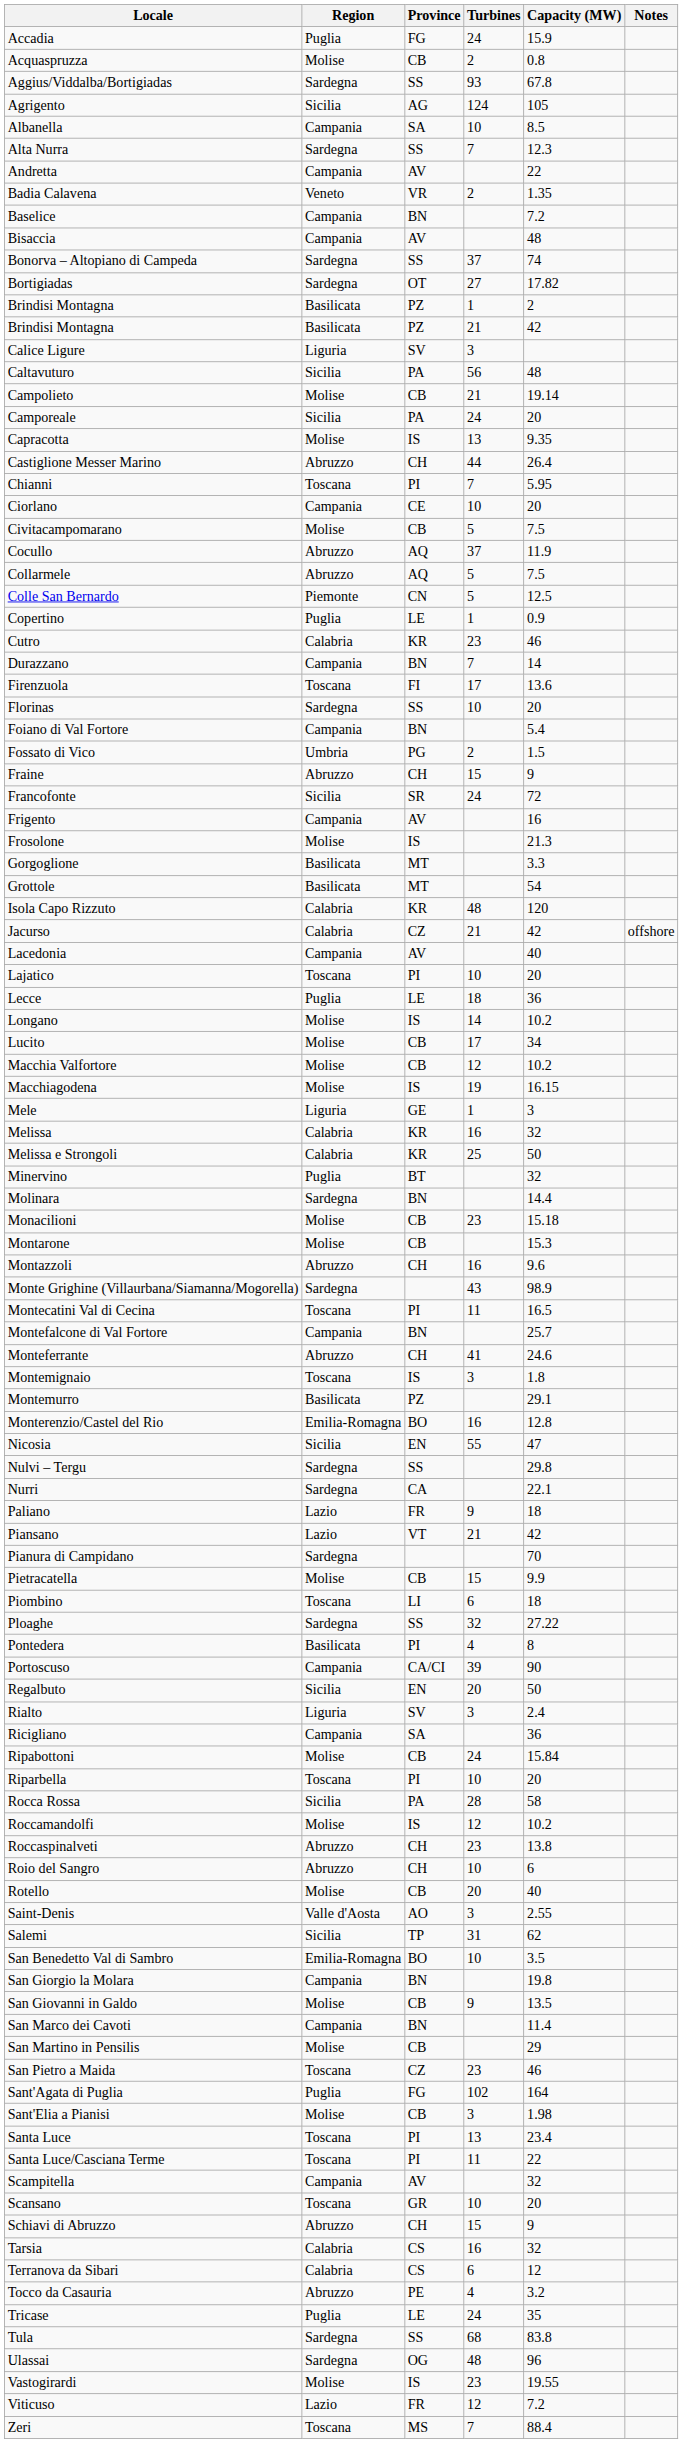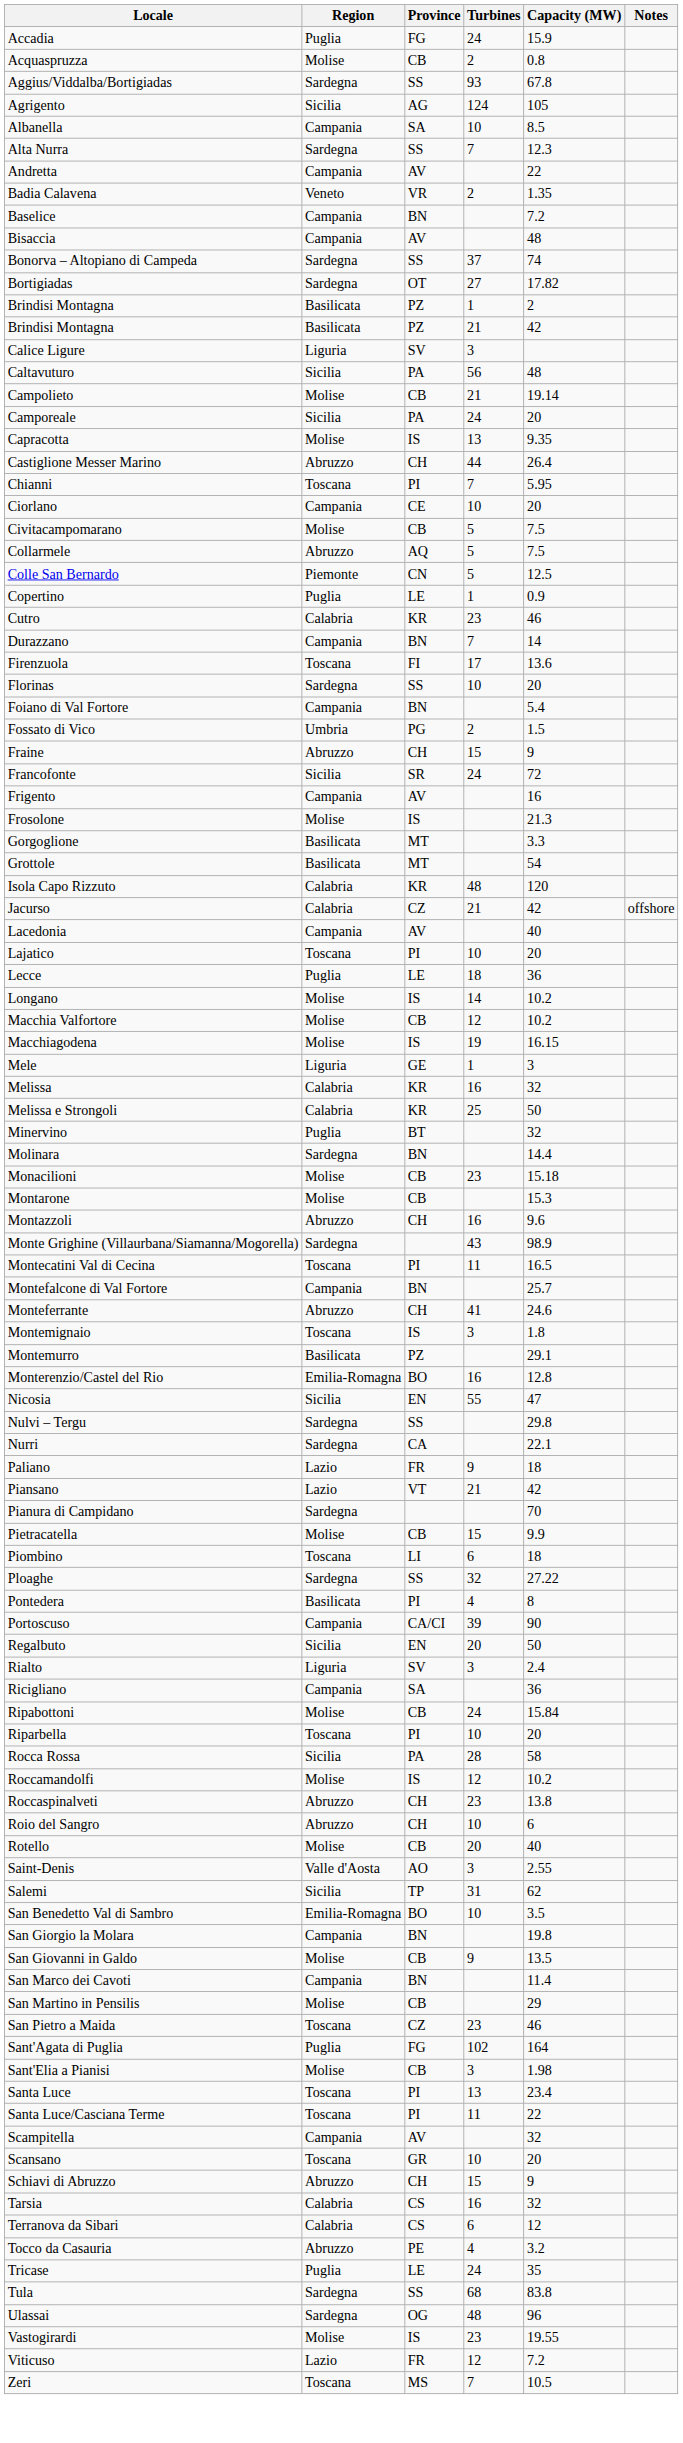 <table class="wikitable sortable">
 <tr>
 <th>Locale</th>
 <th>Region</th>
 <th>Province</th>
 <th>Turbines</th>
 <th>Capacity (MW)</th>
 <th>Notes</th>
 </tr>
 <tr>
 <td>Accadia</td>
 <td>Puglia</td>
 <td>FG</td>
 <td>24</td>
 <td>15.9</td>
 <td></td>
 </tr>
 <tr>
 <td>Acquaspruzza</td>
 <td>Molise</td>
 <td>CB</td>
 <td>2</td>
 <td>0.8</td>
 <td></td>
 </tr>
 <tr>
 <td>Aggius/Viddalba/Bortigiadas</td>
 <td>Sardegna</td>
 <td>SS</td>
 <td>93</td>
 <td>67.8</td>
 <td></td>
 </tr>
 <tr>
 <td>Agrigento</td>
 <td>Sicilia</td>
 <td>AG</td>
 <td>124</td>
 <td>105</td>
 <td></td>
 </tr>
 <tr>
 <td>Albanella</td>
 <td>Campania</td>
 <td>SA</td>
 <td>10</td>
 <td>8.5</td>
 <td></td>
 </tr>
 <tr>
 <td>Alta Nurra</td>
 <td>Sardegna</td>
 <td>SS</td>
 <td>7</td>
 <td>12.3</td>
 <td></td>
 </tr>
 <tr>
 <td>Andretta</td>
 <td>Campania</td>
 <td>AV</td>
 <td></td>
 <td>22</td>
 <td></td>
 </tr>
 <tr>
 <td>Badia Calavena</td>
 <td>Veneto</td>
 <td>VR</td>
 <td>2</td>
 <td>1.35</td>
 <td></td>
 </tr>
 <tr>
 <td>Baselice</td>
 <td>Campania</td>
 <td>BN</td>
 <td></td>
 <td>7.2</td>
 <td></td>
 </tr>
 <tr>
 <td>Bisaccia</td>
 <td>Campania</td>
 <td>AV</td>
 <td></td>
 <td>48</td>
 <td></td>
 </tr>
 <tr>
 <td>Bonorva – Altopiano di Campeda</td>
 <td>Sardegna</td>
 <td>SS</td>
 <td>37</td>
 <td>74</td>
 <td></td>
 </tr>
 <tr>
 <td>Bortigiadas</td>
 <td>Sardegna</td>
 <td>OT</td>
 <td>27</td>
 <td>17.82</td>
 <td></td>
 </tr>
 <tr>
 <td>Brindisi Montagna</td>
 <td>Basilicata</td>
 <td>PZ</td>
 <td>1</td>
 <td>2</td>
 <td></td>
 </tr>
 <tr>
 <td>Brindisi Montagna</td>
 <td>Basilicata</td>
 <td>PZ</td>
 <td>21</td>
 <td>42</td>
 <td></td>
 </tr>
 <tr>
 <td>Calice Ligure</td>
 <td>Liguria</td>
 <td>SV</td>
 <td>3</td>
 <td></td>
 <td></td>
 </tr>
 <tr>
 <td>Caltavuturo</td>
 <td>Sicilia</td>
 <td>PA</td>
 <td>56</td>
 <td>48</td>
 <td></td>
 </tr>
 <tr>
 <td>Campolieto</td>
 <td>Molise</td>
 <td>CB</td>
 <td>21</td>
 <td>19.14</td>
 <td></td>
 </tr>
 <tr>
 <td>Camporeale</td>
 <td>Sicilia</td>
 <td>PA</td>
 <td>24</td>
 <td>20</td>
 <td></td>
 </tr>
 <tr>
 <td>Capracotta</td>
 <td>Molise</td>
 <td>IS</td>
 <td>13</td>
 <td>9.35</td>
 <td></td>
 </tr>
 <tr>
 <td>Castiglione Messer Marino</td>
 <td>Abruzzo</td>
 <td>CH</td>
 <td>44</td>
 <td>26.4</td>
 <td></td>
 </tr>
 <tr>
 <td>Chianni</td>
 <td>Toscana</td>
 <td>PI</td>
 <td>7</td>
 <td>5.95</td>
 <td></td>
 </tr>
 <tr>
 <td>Ciorlano</td>
 <td>Campania</td>
 <td>CE</td>
 <td>10</td>
 <td>20</td>
 <td></td>
 </tr>
 <tr>
 <td>Civitacampomarano</td>
 <td>Molise</td>
 <td>CB</td>
 <td>5</td>
 <td>7.5</td>
 <td></td>
 </tr>
 <tr>
-<td>Cocullo</td>
-<td>Abruzzo</td>
-<td>AQ</td>
-<td>37</td>
-<td>11.9</td>
-<td></td>
-</tr>
-<tr>
 <td>Collarmele</td>
 <td>Abruzzo</td>
 <td>AQ</td>
 <td>5</td>
 <td>7.5</td>
 <td></td>
 </tr>
 <tr>
 <td><a href='#'>Colle San Bernardo</a></td>
 <td>Piemonte</td>
 <td>CN</td>
 <td>5</td>
 <td>12.5</td>
 <td></td>
 </tr>
 <tr>
 <td>Copertino</td>
 <td>Puglia</td>
 <td>LE</td>
 <td>1</td>
 <td>0.9</td>
 <td></td>
 </tr>
 <tr>
 <td>Cutro</td>
 <td>Calabria</td>
 <td>KR</td>
 <td>23</td>
 <td>46</td>
 <td></td>
 </tr>
 <tr>
 <td>Durazzano</td>
 <td>Campania</td>
 <td>BN</td>
 <td>7</td>
 <td>14</td>
 <td></td>
 </tr>
 <tr>
 <td>Firenzuola</td>
 <td>Toscana</td>
 <td>FI</td>
 <td>17</td>
 <td>13.6</td>
 <td></td>
 </tr>
 <tr>
 <td>Florinas</td>
 <td>Sardegna</td>
 <td>SS</td>
 <td>10</td>
 <td>20</td>
 <td></td>
 </tr>
 <tr>
 <td>Foiano di Val Fortore</td>
 <td>Campania</td>
 <td>BN</td>
 <td></td>
 <td>5.4</td>
 <td></td>
 </tr>
 <tr>
 <td>Fossato di Vico</td>
 <td>Umbria</td>
 <td>PG</td>
 <td>2</td>
 <td>1.5</td>
 <td></td>
 </tr>
 <tr>
 <td>Fraine</td>
 <td>Abruzzo</td>
 <td>CH</td>
 <td>15</td>
 <td>9</td>
 <td></td>
 </tr>
 <tr>
 <td>Francofonte</td>
 <td>Sicilia</td>
 <td>SR</td>
 <td>24</td>
 <td>72</td>
 <td></td>
 </tr>
 <tr>
 <td>Frigento</td>
 <td>Campania</td>
 <td>AV</td>
 <td></td>
 <td>16</td>
 <td></td>
 </tr>
 <tr>
 <td>Frosolone</td>
 <td>Molise</td>
 <td>IS</td>
 <td></td>
 <td>21.3</td>
 <td></td>
 </tr>
 <tr>
 <td>Gorgoglione</td>
 <td>Basilicata</td>
 <td>MT</td>
 <td></td>
 <td>3.3</td>
 <td></td>
 </tr>
 <tr>
 <td>Grottole</td>
 <td>Basilicata</td>
 <td>MT</td>
 <td></td>
 <td>54</td>
 <td></td>
 </tr>
 <tr>
 <td>Isola Capo Rizzuto</td>
 <td>Calabria</td>
 <td>KR</td>
 <td>48</td>
 <td>120</td>
 <td></td>
 </tr>
 <tr>
 <td>Jacurso</td>
 <td>Calabria</td>
 <td>CZ</td>
 <td>21</td>
 <td>42</td>
 <td>offshore</td>
 </tr>
 <tr>
 <td>Lacedonia</td>
 <td>Campania</td>
 <td>AV</td>
 <td></td>
 <td>40</td>
 <td></td>
 </tr>
 <tr>
 <td>Lajatico</td>
 <td>Toscana</td>
 <td>PI</td>
 <td>10</td>
 <td>20</td>
 <td></td>
 </tr>
 <tr>
 <td>Lecce</td>
 <td>Puglia</td>
 <td>LE</td>
 <td>18</td>
 <td>36</td>
 <td></td>
 </tr>
 <tr>
 <td>Longano</td>
 <td>Molise</td>
 <td>IS</td>
 <td>14</td>
 <td>10.2</td>
-<td></td>
-</tr>
-<tr>
-<td>Lucito</td>
-<td>Molise</td>
-<td>CB</td>
-<td>17</td>
-<td>34</td>
 <td></td>
 </tr>
 <tr>
 <td>Macchia Valfortore</td>
 <td>Molise</td>
 <td>CB</td>
 <td>12</td>
 <td>10.2</td>
 <td></td>
 </tr>
 <tr>
 <td>Macchiagodena</td>
 <td>Molise</td>
 <td>IS</td>
 <td>19</td>
 <td>16.15</td>
 <td></td>
 </tr>
 <tr>
 <td>Mele</td>
 <td>Liguria</td>
 <td>GE</td>
 <td>1</td>
 <td>3</td>
 <td></td>
 </tr>
 <tr>
 <td>Melissa</td>
 <td>Calabria</td>
 <td>KR</td>
 <td>16</td>
 <td>32</td>
 <td></td>
 </tr>
 <tr>
 <td>Melissa e Strongoli</td>
 <td>Calabria</td>
 <td>KR</td>
 <td>25</td>
 <td>50</td>
 <td></td>
 </tr>
 <tr>
 <td>Minervino</td>
 <td>Puglia</td>
 <td>BT</td>
 <td></td>
 <td>32</td>
 <td></td>
 </tr>
 <tr>
 <td>Molinara</td>
 <td>Sardegna</td>
 <td>BN</td>
 <td></td>
 <td>14.4</td>
 <td></td>
 </tr>
 <tr>
 <td>Monacilioni</td>
 <td>Molise</td>
 <td>CB</td>
 <td>23</td>
 <td>15.18</td>
 <td></td>
 </tr>
 <tr>
 <td>Montarone</td>
 <td>Molise</td>
 <td>CB</td>
 <td></td>
 <td>15.3</td>
 <td></td>
 </tr>
 <tr>
 <td>Montazzoli</td>
 <td>Abruzzo</td>
 <td>CH</td>
 <td>16</td>
 <td>9.6</td>
 <td></td>
 </tr>
 <tr>
 <td>Monte Grighine (Villaurbana/Siamanna/Mogorella)</td>
 <td>Sardegna</td>
 <td></td>
 <td>43</td>
 <td>98.9</td>
 <td></td>
 </tr>
 <tr>
 <td>Montecatini Val di Cecina</td>
 <td>Toscana</td>
 <td>PI</td>
 <td>11</td>
 <td>16.5</td>
 <td></td>
 </tr>
 <tr>
 <td>Montefalcone di Val Fortore</td>
 <td>Campania</td>
 <td>BN</td>
 <td></td>
 <td>25.7</td>
 <td></td>
 </tr>
 <tr>
 <td>Monteferrante</td>
 <td>Abruzzo</td>
 <td>CH</td>
 <td>41</td>
 <td>24.6</td>
 <td></td>
 </tr>
 <tr>
 <td>Montemignaio</td>
 <td>Toscana</td>
 <td>IS</td>
 <td>3</td>
 <td>1.8</td>
 <td></td>
 </tr>
 <tr>
 <td>Montemurro</td>
 <td>Basilicata</td>
 <td>PZ</td>
 <td></td>
 <td>29.1</td>
 <td></td>
 </tr>
 <tr>
 <td>Monterenzio/Castel del Rio</td>
 <td>Emilia-Romagna</td>
 <td>BO</td>
 <td>16</td>
 <td>12.8</td>
 <td></td>
 </tr>
 <tr>
 <td>Nicosia</td>
 <td>Sicilia</td>
 <td>EN</td>
 <td>55</td>
 <td>47</td>
 <td></td>
 </tr>
 <tr>
 <td>Nulvi – Tergu</td>
 <td>Sardegna</td>
 <td>SS</td>
 <td></td>
 <td>29.8</td>
 <td></td>
 </tr>
 <tr>
 <td>Nurri</td>
 <td>Sardegna</td>
 <td>CA</td>
 <td></td>
 <td>22.1</td>
 <td></td>
 </tr>
 <tr>
 <td>Paliano</td>
 <td>Lazio</td>
 <td>FR</td>
 <td>9</td>
 <td>18</td>
 <td></td>
 </tr>
 <tr>
 <td>Piansano</td>
 <td>Lazio</td>
 <td>VT</td>
 <td>21</td>
 <td>42</td>
 <td></td>
 </tr>
 <tr>
 <td>Pianura di Campidano</td>
 <td>Sardegna</td>
 <td></td>
 <td></td>
 <td>70</td>
 <td></td>
 </tr>
 <tr>
 <td>Pietracatella</td>
 <td>Molise</td>
 <td>CB</td>
 <td>15</td>
 <td>9.9</td>
 <td></td>
 </tr>
 <tr>
 <td>Piombino</td>
 <td>Toscana</td>
 <td>LI</td>
 <td>6</td>
 <td>18</td>
 <td></td>
 </tr>
 <tr>
 <td>Ploaghe</td>
 <td>Sardegna</td>
 <td>SS</td>
 <td>32</td>
 <td>27.22</td>
 <td></td>
 </tr>
 <tr>
 <td>Pontedera</td>
 <td>Basilicata</td>
 <td>PI</td>
 <td>4</td>
 <td>8</td>
 <td></td>
 </tr>
 <tr>
 <td>Portoscuso</td>
 <td>Campania</td>
 <td>CA/CI</td>
 <td>39</td>
 <td>90</td>
 <td></td>
 </tr>
 <tr>
 <td>Regalbuto</td>
 <td>Sicilia</td>
 <td>EN</td>
 <td>20</td>
 <td>50</td>
 <td></td>
 </tr>
 <tr>
 <td>Rialto</td>
 <td>Liguria</td>
 <td>SV</td>
 <td>3</td>
 <td>2.4</td>
 <td></td>
 </tr>
 <tr>
 <td>Ricigliano</td>
 <td>Campania</td>
 <td>SA</td>
 <td></td>
 <td>36</td>
 <td></td>
 </tr>
 <tr>
 <td>Ripabottoni</td>
 <td>Molise</td>
 <td>CB</td>
 <td>24</td>
 <td>15.84</td>
 <td></td>
 </tr>
 <tr>
 <td>Riparbella</td>
 <td>Toscana</td>
 <td>PI</td>
 <td>10</td>
 <td>20</td>
 <td></td>
 </tr>
 <tr>
 <td>Rocca Rossa</td>
 <td>Sicilia</td>
 <td>PA</td>
 <td>28</td>
 <td>58</td>
 <td></td>
 </tr>
 <tr>
 <td>Roccamandolfi</td>
 <td>Molise</td>
 <td>IS</td>
 <td>12</td>
 <td>10.2</td>
 <td></td>
 </tr>
 <tr>
 <td>Roccaspinalveti</td>
 <td>Abruzzo</td>
 <td>CH</td>
 <td>23</td>
 <td>13.8</td>
 <td></td>
 </tr>
 <tr>
 <td>Roio del Sangro</td>
 <td>Abruzzo</td>
 <td>CH</td>
 <td>10</td>
 <td>6</td>
 <td></td>
 </tr>
 <tr>
 <td>Rotello</td>
 <td>Molise</td>
 <td>CB</td>
 <td>20</td>
 <td>40</td>
 <td></td>
 </tr>
 <tr>
 <td>Saint-Denis</td>
 <td>Valle d'Aosta</td>
 <td>AO</td>
 <td>3</td>
 <td>2.55</td>
 <td></td>
 </tr>
 <tr>
 <td>Salemi</td>
 <td>Sicilia</td>
 <td>TP</td>
 <td>31</td>
 <td>62</td>
 <td></td>
 </tr>
 <tr>
 <td>San Benedetto Val di Sambro</td>
 <td>Emilia-Romagna</td>
 <td>BO</td>
 <td>10</td>
 <td>3.5</td>
 <td></td>
 </tr>
 <tr>
 <td>San Giorgio la Molara</td>
 <td>Campania</td>
 <td>BN</td>
 <td></td>
 <td>19.8</td>
 <td></td>
 </tr>
 <tr>
 <td>San Giovanni in Galdo</td>
 <td>Molise</td>
 <td>CB</td>
 <td>9</td>
 <td>13.5</td>
 <td></td>
 </tr>
 <tr>
 <td>San Marco dei Cavoti</td>
 <td>Campania</td>
 <td>BN</td>
 <td></td>
 <td>11.4</td>
 <td></td>
 </tr>
 <tr>
 <td>San Martino in Pensilis</td>
 <td>Molise</td>
 <td>CB</td>
 <td></td>
 <td>29</td>
 <td></td>
 </tr>
 <tr>
 <td>San Pietro a Maida</td>
 <td>Toscana</td>
 <td>CZ</td>
 <td>23</td>
 <td>46</td>
 <td></td>
 </tr>
 <tr>
 <td>Sant'Agata di Puglia</td>
 <td>Puglia</td>
 <td>FG</td>
 <td>102</td>
 <td>164</td>
 <td></td>
 </tr>
 <tr>
 <td>Sant'Elia a Pianisi</td>
 <td>Molise</td>
 <td>CB</td>
 <td>3</td>
 <td>1.98</td>
 <td></td>
 </tr>
 <tr>
 <td>Santa Luce</td>
 <td>Toscana</td>
 <td>PI</td>
 <td>13</td>
 <td>23.4</td>
 <td></td>
 </tr>
 <tr>
 <td>Santa Luce/Casciana Terme</td>
 <td>Toscana</td>
 <td>PI</td>
 <td>11</td>
 <td>22</td>
 <td></td>
 </tr>
 <tr>
 <td>Scampitella</td>
 <td>Campania</td>
 <td>AV</td>
 <td></td>
 <td>32</td>
 <td></td>
 </tr>
 <tr>
 <td>Scansano</td>
 <td>Toscana</td>
 <td>GR</td>
 <td>10</td>
 <td>20</td>
 <td></td>
 </tr>
 <tr>
 <td>Schiavi di Abruzzo</td>
 <td>Abruzzo</td>
 <td>CH</td>
 <td>15</td>
 <td>9</td>
 <td></td>
 </tr>
 <tr>
 <td>Tarsia</td>
 <td>Calabria</td>
 <td>CS</td>
 <td>16</td>
 <td>32</td>
 <td></td>
 </tr>
 <tr>
 <td>Terranova da Sibari</td>
 <td>Calabria</td>
 <td>CS</td>
 <td>6</td>
 <td>12</td>
 <td></td>
 </tr>
 <tr>
 <td>Tocco da Casauria</td>
 <td>Abruzzo</td>
 <td>PE</td>
 <td>4</td>
 <td>3.2</td>
 <td></td>
 </tr>
 <tr>
 <td>Tricase</td>
 <td>Puglia</td>
 <td>LE</td>
 <td>24</td>
 <td>35</td>
 <td></td>
 </tr>
 <tr>
 <td>Tula</td>
 <td>Sardegna</td>
 <td>SS</td>
 <td>68</td>
 <td>83.8</td>
 <td></td>
 </tr>
 <tr>
 <td>Ulassai</td>
 <td>Sardegna</td>
 <td>OG</td>
 <td>48</td>
 <td>96</td>
 <td></td>
 </tr>
 <tr>
 <td>Vastogirardi</td>
 <td>Molise</td>
 <td>IS</td>
 <td>23</td>
 <td>19.55</td>
 <td></td>
 </tr>
 <tr>
 <td>Viticuso</td>
 <td>Lazio</td>
 <td>FR</td>
 <td>12</td>
 <td>7.2</td>
 <td></td>
 </tr>
 <tr>
 <td>Zeri</td>
 <td>Toscana</td>
 <td>MS</td>
 <td>7</td>
-<td>88.4</td>
+<td>10.5</td>
 <td></td>
 </tr>
 </table>
